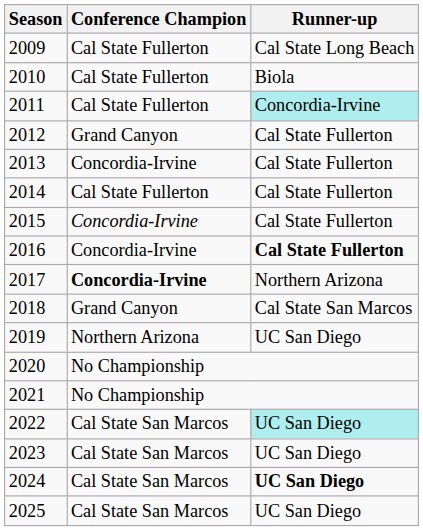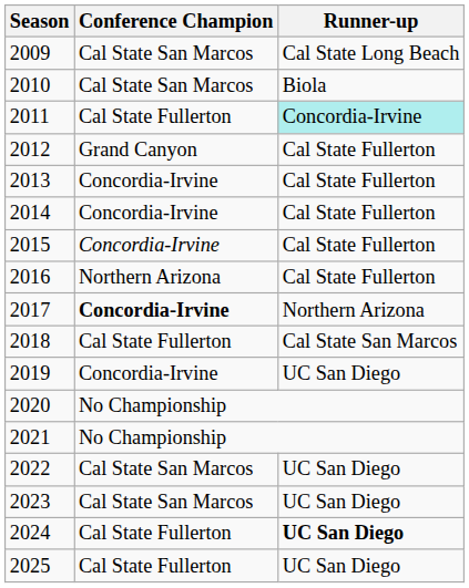 <table class="wikitable">
 <tr>
 <th>Season</th>
 <th>Conference Champion</th>
 <th>Runner-up</th>
 </tr>
 <tr>
 <td>2009</td>
-<td>Cal State Fullerton</td>
+<td>Cal State San Marcos</td>
 <td>Cal State Long Beach</td>
 </tr>
 <tr>
 <td>2010</td>
-<td>Cal State Fullerton</td>
+<td>Cal State San Marcos</td>
 <td>Biola</td>
 </tr>
 <tr>
 <td>2011</td>
 <td>Cal State Fullerton</td>
 <td style="background: paleturquoise;">Concordia-Irvine</td>
 </tr>
 <tr>
 <td>2012</td>
 <td>Grand Canyon</td>
 <td>Cal State Fullerton</td>
 </tr>
 <tr>
 <td>2013</td>
 <td>Concordia-Irvine</td>
 <td>Cal State Fullerton</td>
 </tr>
 <tr>
 <td>2014</td>
-<td>Cal State Fullerton</td>
+<td>Concordia-Irvine</td>
 <td>Cal State Fullerton</td>
 </tr>
 <tr>
 <td>2015</td>
 <td><em>Concordia-Irvine</em></td>
 <td>Cal State Fullerton</td>
 </tr>
 <tr>
 <td>2016</td>
-<td>Concordia-Irvine</td>
-<td><strong>Cal State Fullerton</strong></td>
+<td>Northern Arizona</td>
+<td>Cal State Fullerton</td>
 </tr>
 <tr>
 <td>2017</td>
 <td><strong>Concordia-Irvine</strong></td>
 <td>Northern Arizona</td>
 </tr>
 <tr>
 <td>2018</td>
-<td>Grand Canyon</td>
+<td>Cal State Fullerton</td>
 <td>Cal State San Marcos</td>
 </tr>
 <tr>
 <td>2019</td>
-<td>Northern Arizona</td>
+<td>Concordia-Irvine</td>
 <td>UC San Diego</td>
 </tr>
 <tr>
 <td>2020</td>
 <td colspan="2">No Championship</td>
 </tr>
 <tr>
 <td>2021</td>
 <td colspan="2">No Championship</td>
 </tr>
 <tr>
 <td>2022</td>
 <td>Cal State San Marcos</td>
-<td style="background: paleturquoise;">UC San Diego</td>
+<td>UC San Diego</td>
 </tr>
 <tr>
 <td>2023</td>
 <td>Cal State San Marcos</td>
 <td>UC San Diego</td>
 </tr>
 <tr>
 <td>2024</td>
-<td>Cal State San Marcos</td>
+<td>Cal State Fullerton</td>
 <td><strong>UC San Diego</strong></td>
 </tr>
 <tr>
 <td>2025</td>
-<td>Cal State San Marcos</td>
+<td>Cal State Fullerton</td>
 <td>UC San Diego</td>
 </tr>
 </table>
